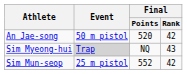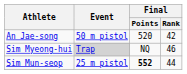 <table class="wikitable" style="font-size:90%">
 <tr>
 <th rowspan="2">Athlete</th>
 <th rowspan="2">Event</th>
 <th colspan=2>Final</th>
 </tr>
 <tr style="font-size:95%">
 <th>Points</th>
 <th>Rank</th>
 </tr>
 <tr align=center>
 <td align=left><a href='#'>An Jae-song</a></td>
 <td align=left><a href='#'>50 m pistol</a></td>
 <td>520</td>
 <td>42</td>
 </tr>
 <tr align=center>
 <td align=left><a href='#'>Sim Myeong-hui</a></td>
 <td align=left style="background: lightgrey;"><a href='#'>Trap</a></td>
 <td>NQ</td>
-<td>43</td>
+<td>46</td>
 </tr>
 <tr align=center>
 <td align=left><a href='#'>Sim Mun-seop</a></td>
 <td align=left><a href='#'>25 m pistol</a></td>
-<td>552</td>
-<td>42</td>
+<td><strong>552</strong></td>
+<td>44</td>
 </tr>
 </table>
